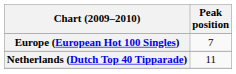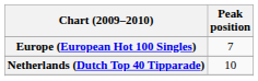 <table class="wikitable sortable plainrowheaders" style="text-align:center">
 <tr>
 <th scope="col">Chart (2009–2010)</th>
 <th scope="col">Peak<br>position</th>
 </tr>
 <tr>
 </tr>
 <tr>
 </tr>
 <tr>
 </tr>
 <tr>
 </tr>
 <tr>
 </tr>
 <tr>
 </tr>
 <tr>
 </tr>
 <tr>
 </tr>
 <tr>
 </tr>
 <tr>
 <th scope="row">Europe (<a href='#'>European Hot 100 Singles</a>)</th>
 <td>7</td>
 </tr>
 <tr>
 </tr>
 <tr>
 </tr>
 <tr>
 </tr>
 <tr>
 </tr>
 <tr>
 <th scope="row">Netherlands (<a href='#'>Dutch Top 40 Tipparade</a>)</th>
-<td>11</td>
+<td>10</td>
 </tr>
 <tr>
 </tr>
 <tr>
 </tr>
 <tr>
 </tr>
 <tr>
 </tr>
 <tr>
 </tr>
 <tr>
 </tr>
 <tr>
 </tr>
 <tr>
 </tr>
 <tr>
 </tr>
 <tr>
 </tr>
 <tr>
 </tr>
 </table>
